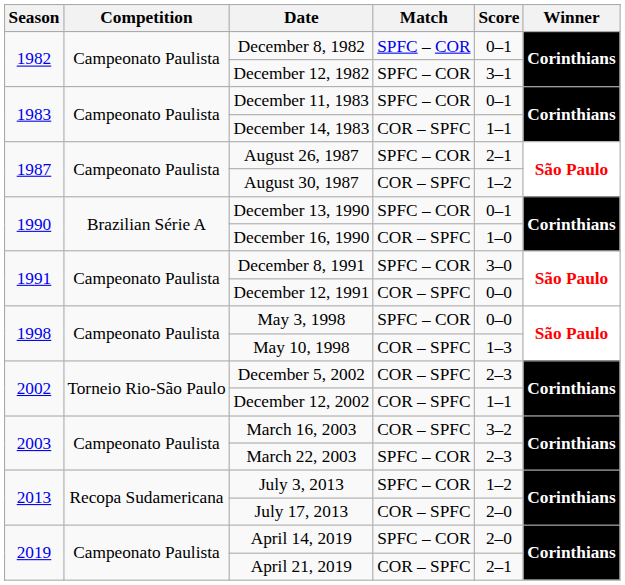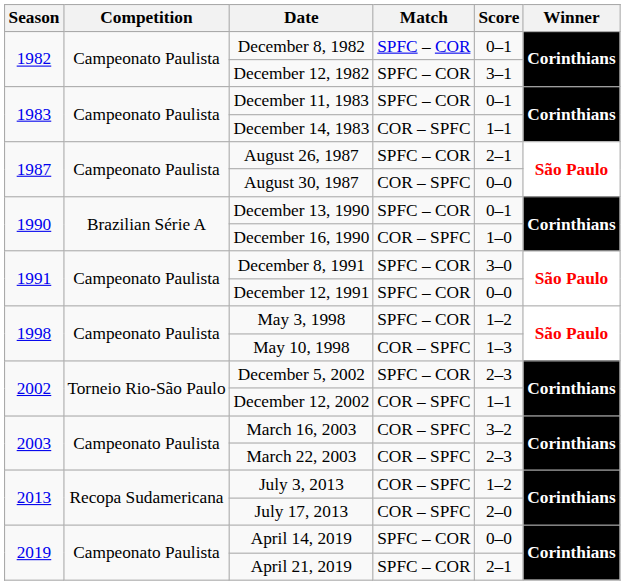 <table class="wikitable">
 <tr>
 <th>Season</th>
 <th>Competition</th>
 <th>Date</th>
 <th>Match</th>
 <th>Score</th>
 <th>Winner</th>
 </tr>
 <tr align="center">
 <td rowspan="2"><a href='#'>1982</a></td>
 <td rowspan="2">Campeonato Paulista</td>
 <td>December 8, 1982</td>
 <td><a href='#'>SPFC</a> – <a href='#'>COR</a></td>
 <td>0–1</td>
 <td rowspan="2" align="center" style="color:white; background:black"><strong>Corinthians</strong></td>
 </tr>
 <tr align="center">
 <td>December 12, 1982</td>
 <td>SPFC – COR</td>
 <td>3–1</td>
 </tr>
 <tr align="center">
 <td rowspan="2"><a href='#'>1983</a></td>
 <td rowspan="2">Campeonato Paulista</td>
 <td>December 11, 1983</td>
 <td>SPFC – COR</td>
 <td>0–1</td>
 <td rowspan="2" align="center" style="color:white; background:black"><strong>Corinthians</strong></td>
 </tr>
 <tr align="center">
 <td>December 14, 1983</td>
 <td>COR – SPFC</td>
 <td>1–1</td>
 </tr>
 <tr align="center">
 <td rowspan="2"><a href='#'>1987</a></td>
 <td rowspan="2">Campeonato Paulista</td>
 <td>August 26, 1987</td>
 <td>SPFC – COR</td>
 <td>2–1</td>
 <td rowspan="2" align="center" style="color:red; background:white"><strong>São Paulo</strong></td>
 </tr>
 <tr align="center">
 <td>August 30, 1987</td>
 <td>COR – SPFC</td>
-<td>1–2</td>
+<td>0–0</td>
 </tr>
 <tr align="center">
 <td rowspan="2"><a href='#'>1990</a></td>
 <td rowspan="2">Brazilian Série A</td>
 <td>December 13, 1990</td>
 <td>SPFC – COR</td>
 <td>0–1</td>
 <td rowspan="2" align="center" style="color:white; background:black"><strong>Corinthians</strong></td>
 </tr>
 <tr align="center">
 <td>December 16, 1990</td>
 <td>COR – SPFC</td>
 <td>1–0</td>
 </tr>
 <tr align="center">
 <td rowspan="2"><a href='#'>1991</a></td>
 <td rowspan="2">Campeonato Paulista</td>
 <td>December 8, 1991</td>
 <td>SPFC – COR</td>
 <td>3–0</td>
 <td rowspan="2" align="center" style="color:red; background:white"><strong>São Paulo</strong></td>
 </tr>
 <tr align="center">
 <td>December 12, 1991</td>
-<td>COR – SPFC</td>
+<td>SPFC – COR</td>
 <td>0–0</td>
 </tr>
 <tr align="center">
 <td rowspan="2"><a href='#'>1998</a></td>
 <td rowspan="2">Campeonato Paulista</td>
 <td>May 3, 1998</td>
 <td>SPFC – COR</td>
-<td>0–0</td>
+<td>1–2</td>
 <td rowspan="2" align="center" style="color:red; background:white"><strong>São Paulo</strong></td>
 </tr>
 <tr align="center">
 <td>May 10, 1998</td>
 <td>COR – SPFC</td>
 <td>1–3</td>
 </tr>
 <tr align="center">
 <td rowspan="2"><a href='#'>2002</a></td>
 <td rowspan="2">Torneio Rio-São Paulo</td>
 <td>December 5, 2002</td>
-<td>COR – SPFC</td>
+<td>SPFC – COR</td>
 <td>2–3</td>
 <td rowspan="2" align="center" style="color:white; background:black"><strong>Corinthians</strong></td>
 </tr>
 <tr align="center">
 <td>December 12, 2002</td>
 <td>COR – SPFC</td>
 <td>1–1</td>
 </tr>
 <tr align="center">
 <td rowspan="2"><a href='#'>2003</a></td>
 <td rowspan="2">Campeonato Paulista</td>
 <td>March 16, 2003</td>
 <td>COR – SPFC</td>
 <td>3–2</td>
 <td rowspan="2" align="center" style="color:white; background:black"><strong>Corinthians</strong></td>
 </tr>
 <tr align="center">
 <td>March 22, 2003</td>
-<td>SPFC – COR</td>
+<td>COR – SPFC</td>
 <td>2–3</td>
 </tr>
 <tr align="center">
 <td rowspan="2"><a href='#'>2013</a></td>
 <td rowspan="2">Recopa Sudamericana</td>
 <td>July 3, 2013</td>
-<td>SPFC – COR</td>
+<td>COR – SPFC</td>
 <td>1–2</td>
 <td rowspan="2" align="center" style="color:white; background:black"><strong>Corinthians</strong></td>
 </tr>
 <tr align="center">
 <td>July 17, 2013</td>
 <td>COR – SPFC</td>
 <td>2–0</td>
 </tr>
 <tr align="center">
 <td rowspan="2"><a href='#'>2019</a></td>
 <td rowspan="2">Campeonato Paulista</td>
 <td>April 14, 2019</td>
 <td>SPFC – COR</td>
-<td>2–0</td>
+<td>0–0</td>
 <td rowspan="2" align="center" style="color:white; background:black"><strong>Corinthians</strong></td>
 </tr>
 <tr align="center">
 <td>April 21, 2019</td>
-<td>COR – SPFC</td>
+<td>SPFC – COR</td>
 <td>2–1</td>
 </tr>
 </table>
